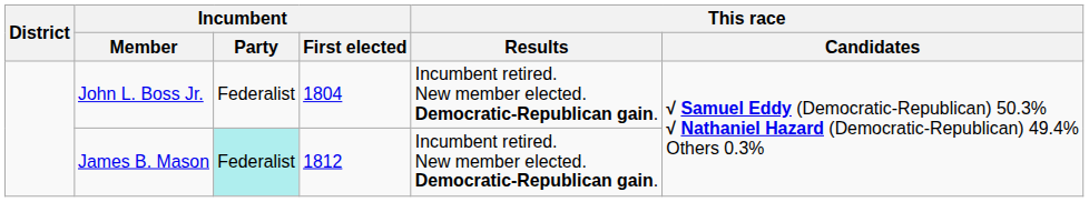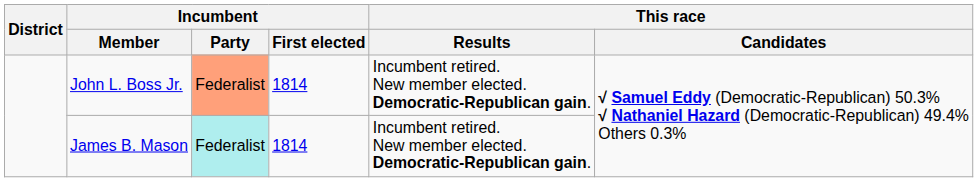 <table class=wikitable>
 <tr>
 <th rowspan=2>District</th>
 <th colspan=3>Incumbent</th>
 <th colspan=2>This race</th>
 </tr>
 <tr>
 <th>Member</th>
 <th>Party</th>
 <th>First elected</th>
 <th>Results</th>
 <th>Candidates</th>
 </tr>
 <tr>
 <td rowspan=2><br></td>
 <td><a href='#'>John L. Boss Jr.</a></td>
-<td>Federalist</td>
-<td><a href='#'>1804</a></td>
+<td style="background: lightsalmon;">Federalist</td>
+<td><a href='#'>1814</a></td>
 <td>Incumbent retired.<br>New member elected.<br><strong>Democratic-Republican gain</strong>.</td>
 <td rowspan=2 nowrap><strong>√ <a href='#'>Samuel Eddy</a></strong> (Democratic-Republican) 50.3%<br><strong>√ <a href='#'>Nathaniel Hazard</a></strong> (Democratic-Republican) 49.4%<br>Others 0.3%</td>
 </tr>
 <tr>
 <td><a href='#'>James B. Mason</a></td>
 <td style="background: paleturquoise;">Federalist</td>
-<td><a href='#'>1812</a></td>
+<td><a href='#'>1814</a></td>
 <td>Incumbent retired.<br>New member elected.<br><strong>Democratic-Republican gain</strong>.</td>
 </tr>
 </table>
